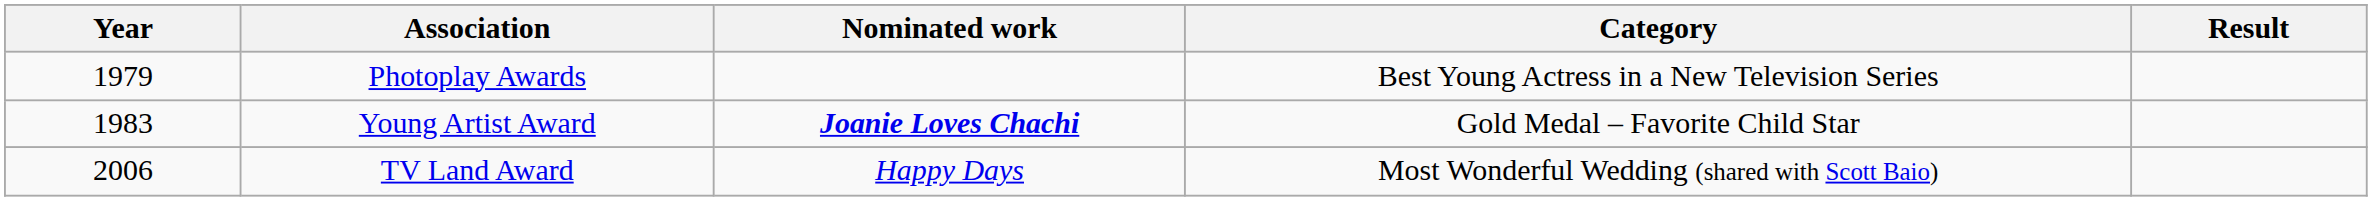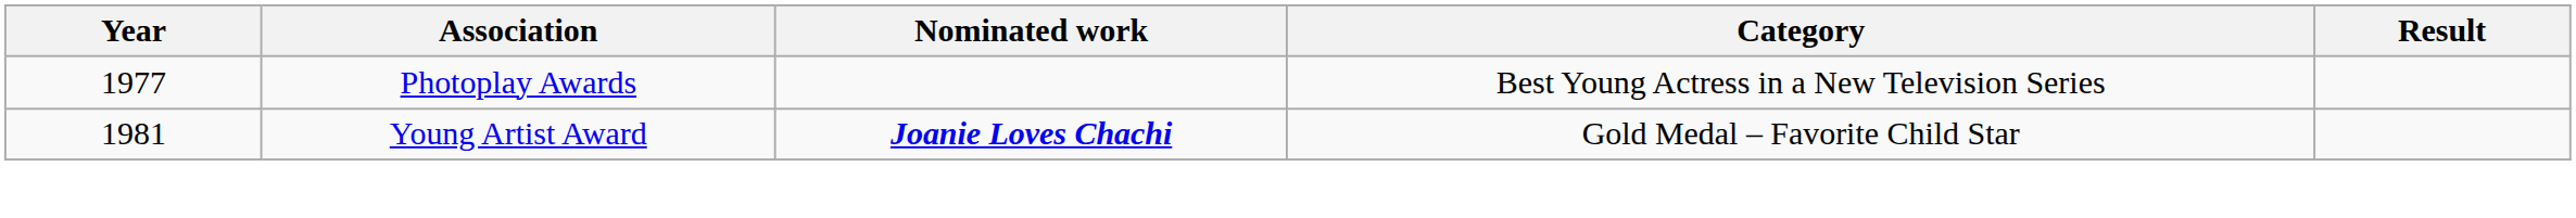 <table width="100%" class="wikitable">
 <tr>
 <th width="10%">Year</th>
 <th width="20%">Association</th>
 <th width="20%">Nominated work</th>
 <th width="40%">Category</th>
 <th width="30%">Result</th>
 </tr>
 <tr>
-<td style="text-align:center;">1979</td>
+<td style="text-align:center;">1977</td>
 <td style="text-align:center;"><a href='#'>Photoplay Awards</a></td>
 <td></td>
 <td style="text-align:center;">Best Young Actress in a New Television Series</td>
 <td></td>
 </tr>
 <tr>
-<td style="text-align:center;">1983</td>
+<td style="text-align:center;">1981</td>
 <td style="text-align:center;"><a href='#'>Young Artist Award</a></td>
 <td style="text-align:center;"><strong><em><a href='#'>Joanie Loves Chachi</a></em></strong></td>
 <td style="text-align:center;">Gold Medal – Favorite Child Star</td>
 <td></td>
 </tr>
-<tr>
-<td style="text-align:center;">2006</td>
-<td style="text-align:center;"><a href='#'>TV Land Award</a></td>
-<td style="text-align:center;"><em><a href='#'>Happy Days</a></em></td>
-<td style="text-align:center;">Most Wonderful Wedding <small>(shared with <a href='#'>Scott Baio</a>)</small></td>
-<td></td>
-</tr>
 </table>
